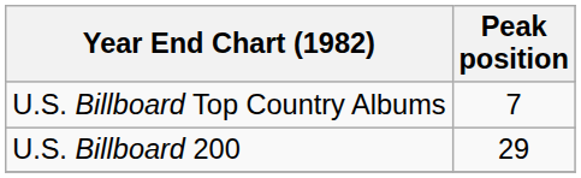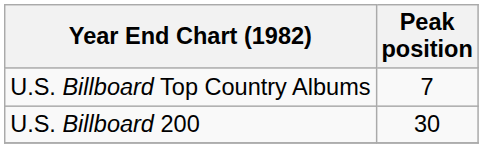 <table class="wikitable">
 <tr>
 <th>Year End Chart (1982)</th>
 <th>Peak<br>position</th>
 </tr>
 <tr>
 <td>U.S. <em>Billboard</em> Top Country Albums</td>
 <td align="center">7</td>
 </tr>
 <tr>
 <td>U.S. <em>Billboard</em> 200</td>
-<td align="center">29</td>
+<td align="center">30</td>
 </tr>
 <tr>
 </tr>
 </table>
